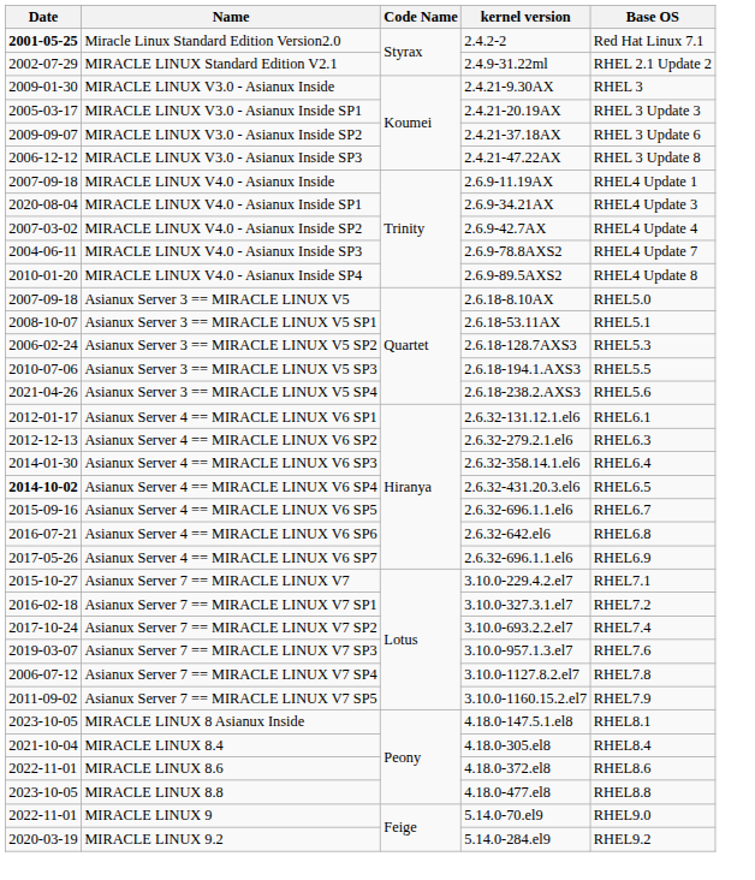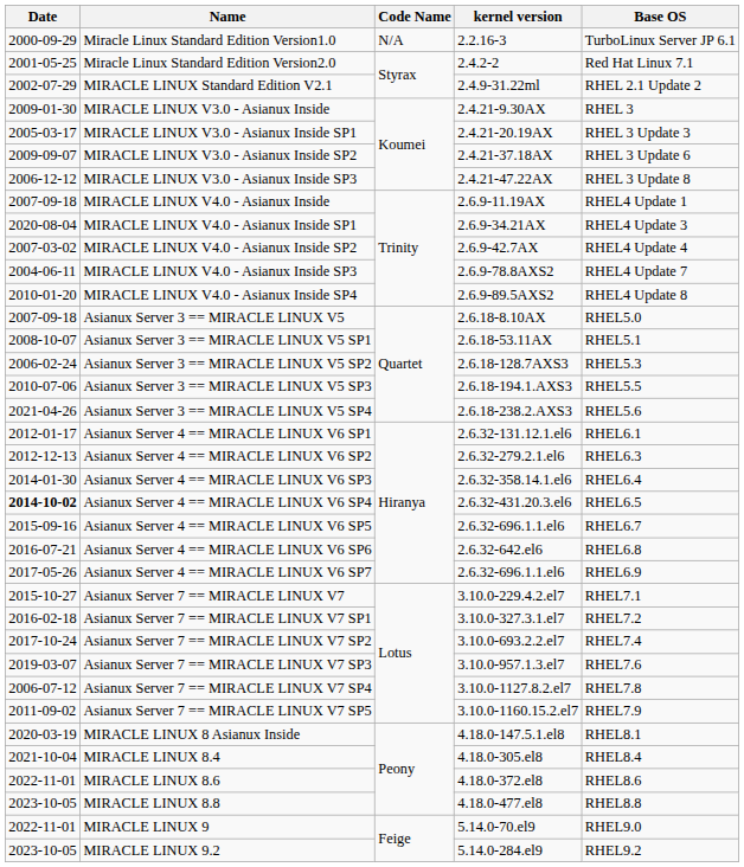 <table class="wikitable">
 <tr>
 <th>Date</th>
 <th>Name</th>
 <th>Code Name</th>
 <th>kernel version</th>
 <th>Base OS</th>
 </tr>
 <tr>
-<td><strong>2001-05-25</strong></td>
+<td>2000-09-29</td>
+<td>Miracle Linux Standard Edition Version1.0</td>
+<td>N/A</td>
+<td>2.2.16-3</td>
+<td>TurboLinux Server JP 6.1</td>
+</tr>
+<tr>
+<td>2001-05-25</td>
 <td>Miracle Linux Standard Edition Version2.0</td>
 <td rowspan="2">Styrax</td>
 <td>2.4.2-2</td>
 <td>Red Hat Linux 7.1</td>
 </tr>
 <tr>
 <td>2002-07-29</td>
 <td>MIRACLE LINUX Standard Edition V2.1</td>
 <td>2.4.9-31.22ml</td>
 <td>RHEL 2.1 Update 2</td>
 </tr>
 <tr>
 <td>2009-01-30</td>
 <td>MIRACLE LINUX V3.0 - Asianux Inside</td>
 <td rowspan="4">Koumei</td>
 <td>2.4.21-9.30AX</td>
 <td>RHEL 3</td>
 </tr>
 <tr>
 <td>2005-03-17</td>
 <td>MIRACLE LINUX V3.0 - Asianux Inside SP1</td>
 <td>2.4.21-20.19AX</td>
 <td>RHEL 3 Update 3</td>
 </tr>
 <tr>
 <td>2009-09-07</td>
 <td>MIRACLE LINUX V3.0 - Asianux Inside SP2</td>
 <td>2.4.21-37.18AX</td>
 <td>RHEL 3 Update 6</td>
 </tr>
 <tr>
 <td>2006-12-12</td>
 <td>MIRACLE LINUX V3.0 - Asianux Inside SP3</td>
 <td>2.4.21-47.22AX</td>
 <td>RHEL 3 Update 8</td>
 </tr>
 <tr>
 <td>2007-09-18</td>
 <td>MIRACLE LINUX V4.0 - Asianux Inside</td>
 <td rowspan="5">Trinity</td>
 <td>2.6.9-11.19AX</td>
 <td>RHEL4 Update 1</td>
 </tr>
 <tr>
 <td>2020-08-04</td>
 <td>MIRACLE LINUX V4.0 - Asianux Inside SP1</td>
 <td>2.6.9-34.21AX</td>
 <td>RHEL4 Update 3</td>
 </tr>
 <tr>
 <td>2007-03-02</td>
 <td>MIRACLE LINUX V4.0 - Asianux Inside SP2</td>
 <td>2.6.9-42.7AX</td>
 <td>RHEL4 Update 4</td>
 </tr>
 <tr>
 <td>2004-06-11</td>
 <td>MIRACLE LINUX V4.0 - Asianux Inside SP3</td>
 <td>2.6.9-78.8AXS2</td>
 <td>RHEL4 Update 7</td>
 </tr>
 <tr>
 <td>2010-01-20</td>
 <td>MIRACLE LINUX V4.0 - Asianux Inside SP4</td>
 <td>2.6.9-89.5AXS2</td>
 <td>RHEL4 Update 8</td>
 </tr>
 <tr>
 <td>2007-09-18</td>
 <td>Asianux Server 3 == MIRACLE LINUX V5</td>
 <td rowspan="5">Quartet</td>
 <td>2.6.18-8.10AX</td>
 <td>RHEL5.0</td>
 </tr>
 <tr>
 <td>2008-10-07</td>
 <td>Asianux Server 3 == MIRACLE LINUX V5 SP1</td>
 <td>2.6.18-53.11AX</td>
 <td>RHEL5.1</td>
 </tr>
 <tr>
 <td>2006-02-24</td>
 <td>Asianux Server 3 == MIRACLE LINUX V5 SP2</td>
 <td>2.6.18-128.7AXS3</td>
 <td>RHEL5.3</td>
 </tr>
 <tr>
 <td>2010-07-06</td>
 <td>Asianux Server 3 == MIRACLE LINUX V5 SP3</td>
 <td>2.6.18-194.1.AXS3</td>
 <td>RHEL5.5</td>
 </tr>
 <tr>
 <td>2021-04-26</td>
 <td>Asianux Server 3 == MIRACLE LINUX V5 SP4</td>
 <td>2.6.18-238.2.AXS3</td>
 <td>RHEL5.6</td>
 </tr>
 <tr>
 <td>2012-01-17</td>
 <td>Asianux Server 4 == MIRACLE LINUX V6 SP1</td>
 <td rowspan="7">Hiranya</td>
 <td>2.6.32-131.12.1.el6</td>
 <td>RHEL6.1</td>
 </tr>
 <tr>
 <td>2012-12-13</td>
 <td>Asianux Server 4 == MIRACLE LINUX V6 SP2</td>
 <td>2.6.32-279.2.1.el6</td>
 <td>RHEL6.3</td>
 </tr>
 <tr>
 <td>2014-01-30</td>
 <td>Asianux Server 4 == MIRACLE LINUX V6 SP3</td>
 <td>2.6.32-358.14.1.el6</td>
 <td>RHEL6.4</td>
 </tr>
 <tr>
 <td><strong>2014-10-02</strong></td>
 <td>Asianux Server 4 == MIRACLE LINUX V6 SP4</td>
 <td>2.6.32-431.20.3.el6</td>
 <td>RHEL6.5</td>
 </tr>
 <tr>
 <td>2015-09-16</td>
 <td>Asianux Server 4 == MIRACLE LINUX V6 SP5</td>
 <td>2.6.32-696.1.1.el6</td>
 <td>RHEL6.7</td>
 </tr>
 <tr>
 <td>2016-07-21</td>
 <td>Asianux Server 4 == MIRACLE LINUX V6 SP6</td>
 <td>2.6.32-642.el6</td>
 <td>RHEL6.8</td>
 </tr>
 <tr>
 <td>2017-05-26</td>
 <td>Asianux Server 4 == MIRACLE LINUX V6 SP7</td>
 <td>2.6.32-696.1.1.el6</td>
 <td>RHEL6.9</td>
 </tr>
 <tr>
 <td>2015-10-27</td>
 <td>Asianux Server 7 == MIRACLE LINUX V7</td>
 <td rowspan="6">Lotus</td>
 <td>3.10.0-229.4.2.el7</td>
 <td>RHEL7.1</td>
 </tr>
 <tr>
 <td>2016-02-18</td>
 <td>Asianux Server 7 == MIRACLE LINUX V7 SP1</td>
 <td>3.10.0-327.3.1.el7</td>
 <td>RHEL7.2</td>
 </tr>
 <tr>
 <td>2017-10-24</td>
 <td>Asianux Server 7 == MIRACLE LINUX V7 SP2</td>
 <td>3.10.0-693.2.2.el7</td>
 <td>RHEL7.4</td>
 </tr>
 <tr>
 <td>2019-03-07</td>
 <td>Asianux Server 7 == MIRACLE LINUX V7 SP3</td>
 <td>3.10.0-957.1.3.el7</td>
 <td>RHEL7.6</td>
 </tr>
 <tr>
 <td>2006-07-12</td>
 <td>Asianux Server 7 == MIRACLE LINUX V7 SP4</td>
 <td>3.10.0-1127.8.2.el7</td>
 <td>RHEL7.8</td>
 </tr>
 <tr>
 <td>2011-09-02</td>
 <td>Asianux Server 7 == MIRACLE LINUX V7 SP5</td>
 <td>3.10.0-1160.15.2.el7</td>
 <td>RHEL7.9</td>
 </tr>
 <tr>
-<td>2023-10-05</td>
+<td>2020-03-19</td>
 <td>MIRACLE LINUX 8 Asianux Inside</td>
 <td rowspan="4">Peony</td>
 <td>4.18.0-147.5.1.el8</td>
 <td>RHEL8.1</td>
 </tr>
 <tr>
 <td>2021-10-04</td>
 <td>MIRACLE LINUX 8.4</td>
 <td>4.18.0-305.el8</td>
 <td>RHEL8.4</td>
 </tr>
 <tr>
 <td>2022-11-01</td>
 <td>MIRACLE LINUX 8.6</td>
 <td>4.18.0-372.el8</td>
 <td>RHEL8.6</td>
 </tr>
 <tr>
 <td>2023-10-05</td>
 <td>MIRACLE LINUX 8.8</td>
 <td>4.18.0-477.el8</td>
 <td>RHEL8.8</td>
 </tr>
 <tr>
 <td>2022-11-01</td>
 <td>MIRACLE LINUX 9</td>
 <td rowspan="2">Feige</td>
 <td>5.14.0-70.el9</td>
 <td>RHEL9.0</td>
 </tr>
 <tr>
-<td>2020-03-19</td>
+<td>2023-10-05</td>
 <td>MIRACLE LINUX 9.2</td>
 <td>5.14.0-284.el9</td>
 <td>RHEL9.2</td>
 </tr>
 </table>
